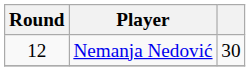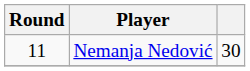 <table class="wikitable" style="text-align: center;">
 <tr>
 <th>Round</th>
 <th>Player</th>
 <th><a href='#'></a></th>
 </tr>
 <tr>
-<td>12</td>
+<td>11</td>
 <td align="left"> <a href='#'>Nemanja Nedović</a></td>
 <td>30</td>
 </tr>
 <tr>
 </tr>
 </table>
